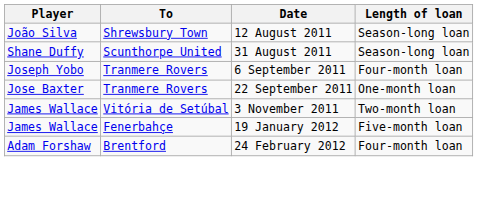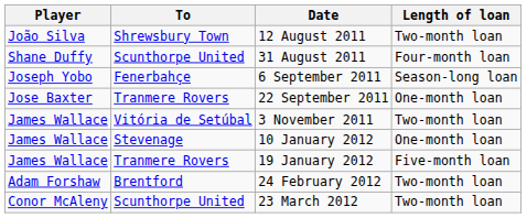 <table class="wikitable sortable">
 <tr>
 <th>Player</th>
 <th>To</th>
 <th>Date</th>
 <th>Length of loan</th>
 </tr>
 <tr>
 <td> <a href='#'>João Silva</a></td>
 <td> <a href='#'>Shrewsbury Town</a></td>
 <td>12 August 2011</td>
-<td>Season-long loan</td>
+<td>Two-month loan</td>
 </tr>
 <tr>
 <td> <a href='#'>Shane Duffy</a></td>
 <td> <a href='#'>Scunthorpe United</a></td>
 <td>31 August 2011</td>
-<td>Season-long loan</td>
+<td>Four-month loan</td>
 </tr>
 <tr>
 <td> <a href='#'>Joseph Yobo</a></td>
-<td> <a href='#'>Tranmere Rovers</a></td>
+<td> <a href='#'>Fenerbahçe</a></td>
 <td>6 September 2011</td>
-<td>Four-month loan</td>
+<td>Season-long loan</td>
 </tr>
 <tr>
 <td> <a href='#'>Jose Baxter</a></td>
 <td> <a href='#'>Tranmere Rovers</a></td>
 <td>22 September 2011</td>
 <td>One-month loan</td>
 </tr>
 <tr>
 <td> <a href='#'>James Wallace</a></td>
 <td> <a href='#'>Vitória de Setúbal</a></td>
 <td>3 November 2011</td>
 <td>Two-month loan</td>
 </tr>
 <tr>
 <td> <a href='#'>James Wallace</a></td>
-<td> <a href='#'>Fenerbahçe</a></td>
+<td> <a href='#'>Stevenage</a></td>
+<td>10 January 2012</td>
+<td>One-month loan</td>
+</tr>
+<tr>
+<td> <a href='#'>James Wallace</a></td>
+<td> <a href='#'>Tranmere Rovers</a></td>
 <td>19 January 2012</td>
 <td>Five-month loan</td>
 </tr>
 <tr>
 <td> <a href='#'>Adam Forshaw</a></td>
 <td> <a href='#'>Brentford</a></td>
 <td>24 February 2012</td>
-<td>Four-month loan</td>
+<td>Two-month loan</td>
+</tr>
+<tr>
+<td> <a href='#'>Conor McAleny</a></td>
+<td> <a href='#'>Scunthorpe United</a></td>
+<td>23 March 2012</td>
+<td>Two-month loan</td>
 </tr>
 </table>
